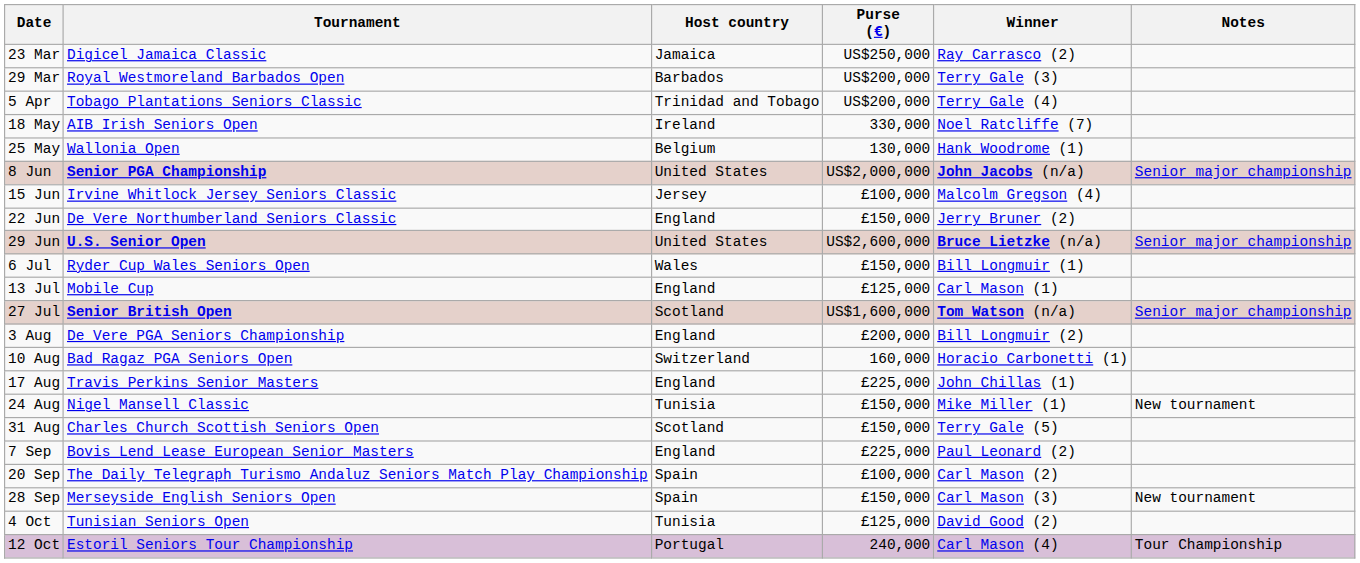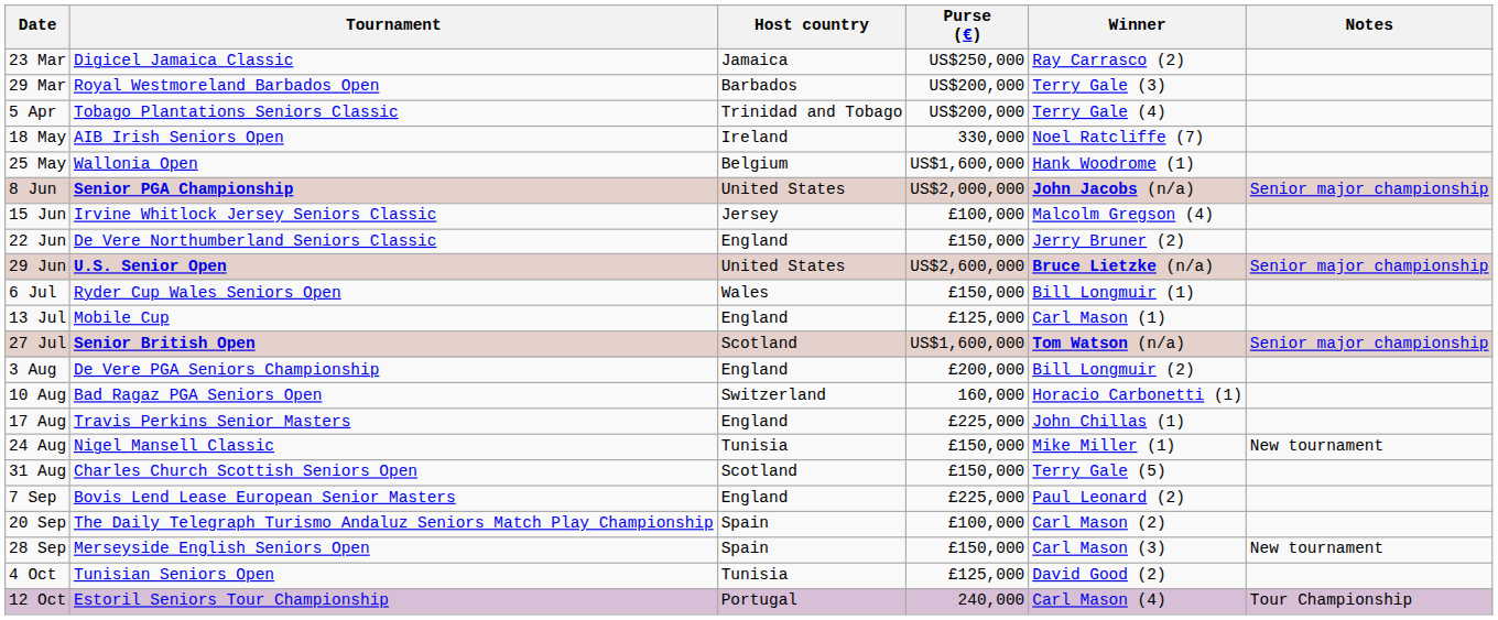 <table class="wikitable" style="font-size:95%">
 <tr>
 <th>Date</th>
 <th>Tournament</th>
 <th>Host country</th>
 <th>Purse<br>(<a href='#'>€</a>)</th>
 <th>Winner</th>
 <th>Notes</th>
 </tr>
 <tr>
 <td>23 Mar</td>
 <td><a href='#'>Digicel Jamaica Classic</a></td>
 <td>Jamaica</td>
 <td align=right>US$250,000</td>
 <td> <a href='#'>Ray Carrasco</a> (2)</td>
 <td></td>
 </tr>
 <tr>
 <td>29 Mar</td>
 <td><a href='#'>Royal Westmoreland Barbados Open</a></td>
 <td>Barbados</td>
 <td align=right>US$200,000</td>
 <td> <a href='#'>Terry Gale</a> (3)</td>
 <td></td>
 </tr>
 <tr>
 <td>5 Apr</td>
 <td><a href='#'>Tobago Plantations Seniors Classic</a></td>
 <td>Trinidad and Tobago</td>
 <td align=right>US$200,000</td>
 <td> <a href='#'>Terry Gale</a> (4)</td>
 <td></td>
 </tr>
 <tr>
 <td>18 May</td>
 <td><a href='#'>AIB Irish Seniors Open</a></td>
 <td>Ireland</td>
 <td align=right>330,000</td>
 <td> <a href='#'>Noel Ratcliffe</a> (7)</td>
 <td></td>
 </tr>
 <tr>
 <td>25 May</td>
 <td><a href='#'>Wallonia Open</a></td>
 <td>Belgium</td>
-<td align=right>130,000</td>
+<td align=right>US$1,600,000</td>
 <td> <a href='#'>Hank Woodrome</a> (1)</td>
 <td></td>
 </tr>
 <tr style="background:#e5d1cb;">
 <td>8 Jun</td>
 <td><strong><a href='#'>Senior PGA Championship</a></strong></td>
 <td>United States</td>
 <td align=right>US$2,000,000</td>
 <td> <strong><a href='#'>John Jacobs</a></strong> (n/a)</td>
 <td><a href='#'>Senior major championship</a></td>
 </tr>
 <tr>
 <td>15 Jun</td>
 <td><a href='#'>Irvine Whitlock Jersey Seniors Classic</a></td>
 <td>Jersey</td>
 <td align=right>£100,000</td>
 <td> <a href='#'>Malcolm Gregson</a> (4)</td>
 <td></td>
 </tr>
 <tr>
 <td>22 Jun</td>
 <td><a href='#'>De Vere Northumberland Seniors Classic</a></td>
 <td>England</td>
 <td align=right>£150,000</td>
 <td> <a href='#'>Jerry Bruner</a> (2)</td>
 <td></td>
 </tr>
 <tr style="background:#e5d1cb;">
 <td>29 Jun</td>
 <td><strong><a href='#'>U.S. Senior Open</a></strong></td>
 <td>United States</td>
 <td align=right>US$2,600,000</td>
 <td> <strong><a href='#'>Bruce Lietzke</a></strong> (n/a)</td>
 <td><a href='#'>Senior major championship</a></td>
 </tr>
 <tr>
 <td>6 Jul</td>
 <td><a href='#'>Ryder Cup Wales Seniors Open</a></td>
 <td>Wales</td>
 <td align=right>£150,000</td>
 <td> <a href='#'>Bill Longmuir</a> (1)</td>
 <td></td>
 </tr>
 <tr>
 <td>13 Jul</td>
 <td><a href='#'>Mobile Cup</a></td>
 <td>England</td>
 <td align=right>£125,000</td>
 <td> <a href='#'>Carl Mason</a> (1)</td>
 <td></td>
 </tr>
 <tr style="background:#e5d1cb;">
 <td>27 Jul</td>
 <td><strong><a href='#'>Senior British Open</a></strong></td>
 <td>Scotland</td>
 <td align=right>US$1,600,000</td>
 <td> <strong><a href='#'>Tom Watson</a></strong> (n/a)</td>
 <td><a href='#'>Senior major championship</a></td>
 </tr>
 <tr>
 <td>3 Aug</td>
 <td><a href='#'>De Vere PGA Seniors Championship</a></td>
 <td>England</td>
 <td align=right>£200,000</td>
 <td> <a href='#'>Bill Longmuir</a> (2)</td>
 <td></td>
 </tr>
 <tr>
 <td>10 Aug</td>
 <td><a href='#'>Bad Ragaz PGA Seniors Open</a></td>
 <td>Switzerland</td>
 <td align=right>160,000</td>
 <td> <a href='#'>Horacio Carbonetti</a> (1)</td>
 <td></td>
 </tr>
 <tr>
 <td>17 Aug</td>
 <td><a href='#'>Travis Perkins Senior Masters</a></td>
 <td>England</td>
 <td align=right>£225,000</td>
 <td> <a href='#'>John Chillas</a> (1)</td>
 <td></td>
 </tr>
 <tr>
 <td>24 Aug</td>
 <td><a href='#'>Nigel Mansell Classic</a></td>
 <td>Tunisia</td>
 <td align=right>£150,000</td>
 <td> <a href='#'>Mike Miller</a> (1)</td>
 <td>New tournament</td>
 </tr>
 <tr>
 <td>31 Aug</td>
 <td><a href='#'>Charles Church Scottish Seniors Open</a></td>
 <td>Scotland</td>
 <td align=right>£150,000</td>
 <td> <a href='#'>Terry Gale</a> (5)</td>
 <td></td>
 </tr>
 <tr>
 <td>7 Sep</td>
 <td><a href='#'>Bovis Lend Lease European Senior Masters</a></td>
 <td>England</td>
 <td align=right>£225,000</td>
 <td> <a href='#'>Paul Leonard</a> (2)</td>
 <td></td>
 </tr>
 <tr>
 <td>20 Sep</td>
 <td><a href='#'>The Daily Telegraph Turismo Andaluz Seniors Match Play Championship</a></td>
 <td>Spain</td>
 <td align=right>£100,000</td>
 <td> <a href='#'>Carl Mason</a> (2)</td>
 <td></td>
 </tr>
 <tr>
 <td>28 Sep</td>
 <td><a href='#'>Merseyside English Seniors Open</a></td>
 <td>Spain</td>
 <td align=right>£150,000</td>
 <td> <a href='#'>Carl Mason</a> (3)</td>
 <td>New tournament</td>
 </tr>
 <tr>
 <td>4 Oct</td>
 <td><a href='#'>Tunisian Seniors Open</a></td>
 <td>Tunisia</td>
 <td align=right>£125,000</td>
 <td> <a href='#'>David Good</a> (2)</td>
 <td></td>
 </tr>
 <tr style="background:thistle;">
 <td>12 Oct</td>
 <td><a href='#'>Estoril Seniors Tour Championship</a></td>
 <td>Portugal</td>
 <td align=right>240,000</td>
 <td> <a href='#'>Carl Mason</a> (4)</td>
 <td>Tour Championship</td>
 </tr>
 </table>
